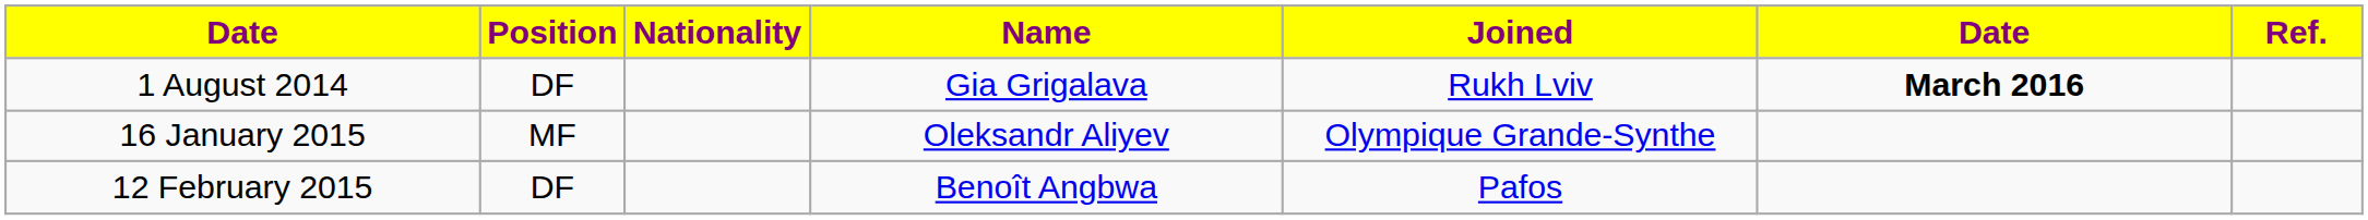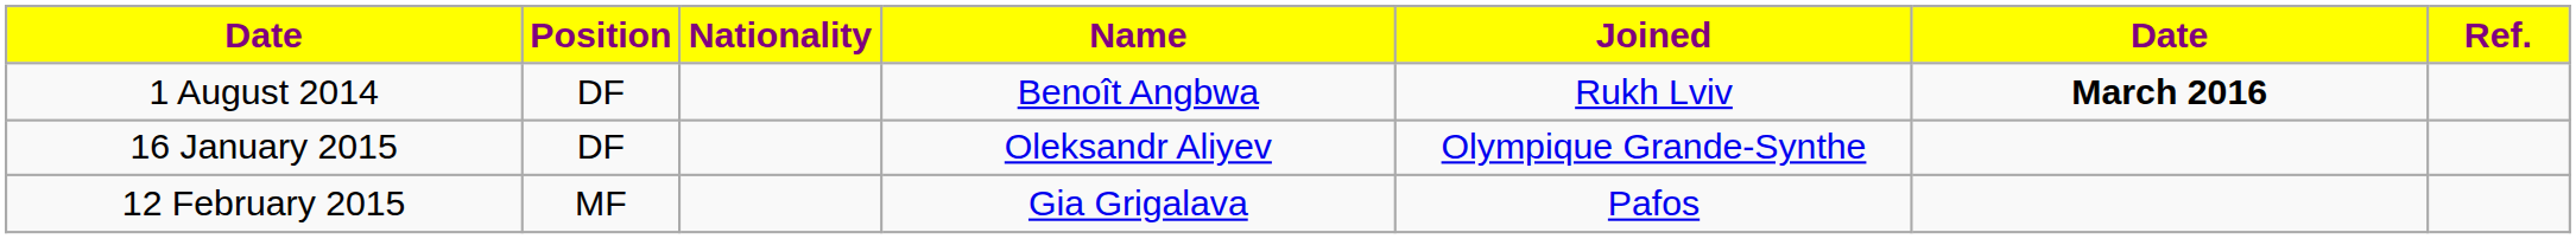 <table class="wikitable"  style="text-align:center; font-size:90%; ">
 <tr>
 <th style="background:#ffff00; color:purple; width:200px;">Date</th>
 <th style="background:#ffff00; color:purple; width:50px;">Position</th>
 <th style="background:#ffff00; color:purple; width:50px;">Nationality</th>
 <th style="background:#ffff00; color:purple; width:200px;">Name</th>
 <th style="background:#ffff00; color:purple; width:200px;">Joined</th>
 <th style="background:#ffff00; color:purple; width:200px;">Date</th>
 <th style="background:#ffff00; color:purple; width:50px;">Ref.</th>
 </tr>
 <tr>
 <td>1 August 2014</td>
 <td>DF</td>
 <td></td>
-<td><a href='#'>Gia Grigalava</a></td>
+<td><a href='#'>Benoît Angbwa</a></td>
 <td><a href='#'>Rukh Lviv</a></td>
 <td><strong>March 2016</strong></td>
 <td></td>
 </tr>
 <tr>
 <td>16 January 2015</td>
-<td>MF</td>
+<td>DF</td>
 <td></td>
 <td><a href='#'>Oleksandr Aliyev</a></td>
 <td><a href='#'>Olympique Grande-Synthe</a></td>
 <td></td>
 <td></td>
 </tr>
 <tr>
 <td>12 February 2015</td>
-<td>DF</td>
+<td>MF</td>
 <td></td>
-<td><a href='#'>Benoît Angbwa</a></td>
+<td><a href='#'>Gia Grigalava</a></td>
 <td><a href='#'>Pafos</a></td>
 <td></td>
 <td></td>
 </tr>
 </table>
